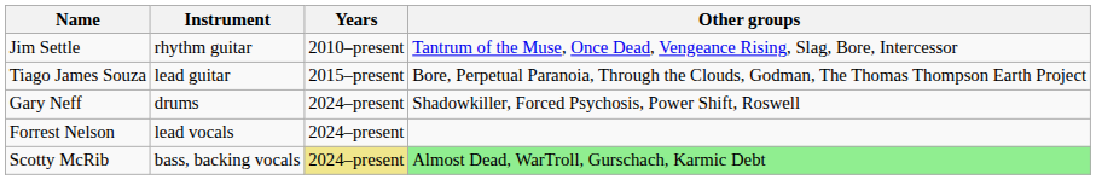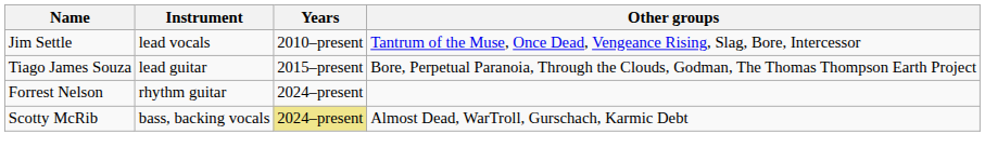 <table class="wikitable">
 <tr>
 <th>Name</th>
 <th>Instrument</th>
 <th>Years</th>
 <th>Other groups</th>
 </tr>
 <tr>
 <td>Jim Settle</td>
-<td>rhythm guitar</td>
+<td>lead vocals</td>
 <td>2010–present</td>
 <td><a href='#'>Tantrum of the Muse</a>, <a href='#'>Once Dead</a>, <a href='#'>Vengeance Rising</a>, Slag, Bore, Intercessor</td>
 </tr>
 <tr>
 <td>Tiago James Souza</td>
 <td>lead guitar</td>
 <td>2015–present</td>
 <td>Bore, Perpetual Paranoia, Through the Clouds, Godman, The Thomas Thompson Earth Project</td>
 </tr>
 <tr>
-<td>Gary Neff</td>
-<td>drums</td>
-<td>2024–present</td>
-<td>Shadowkiller, Forced Psychosis, Power Shift, Roswell</td>
-</tr>
-<tr>
 <td>Forrest Nelson</td>
-<td>lead vocals</td>
+<td>rhythm guitar</td>
 <td>2024–present</td>
 <td></td>
 </tr>
 <tr>
 <td>Scotty McRib</td>
 <td>bass, backing vocals</td>
 <td style="background: khaki;">2024–present</td>
-<td style="background: lightgreen;">Almost Dead, WarTroll, Gurschach, Karmic Debt</td>
+<td>Almost Dead, WarTroll, Gurschach, Karmic Debt</td>
 </tr>
 </table>
